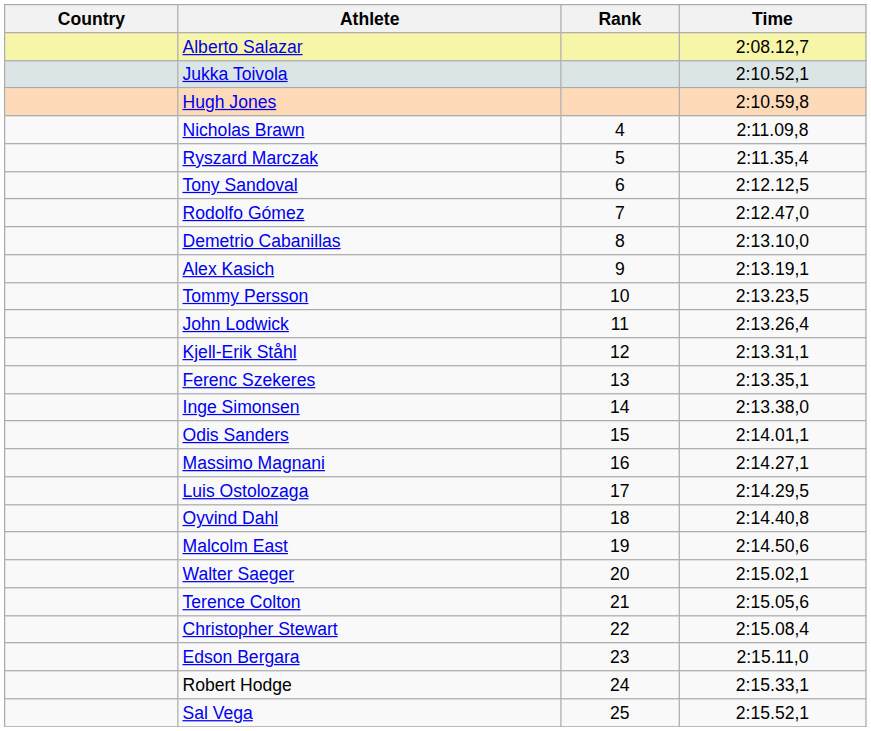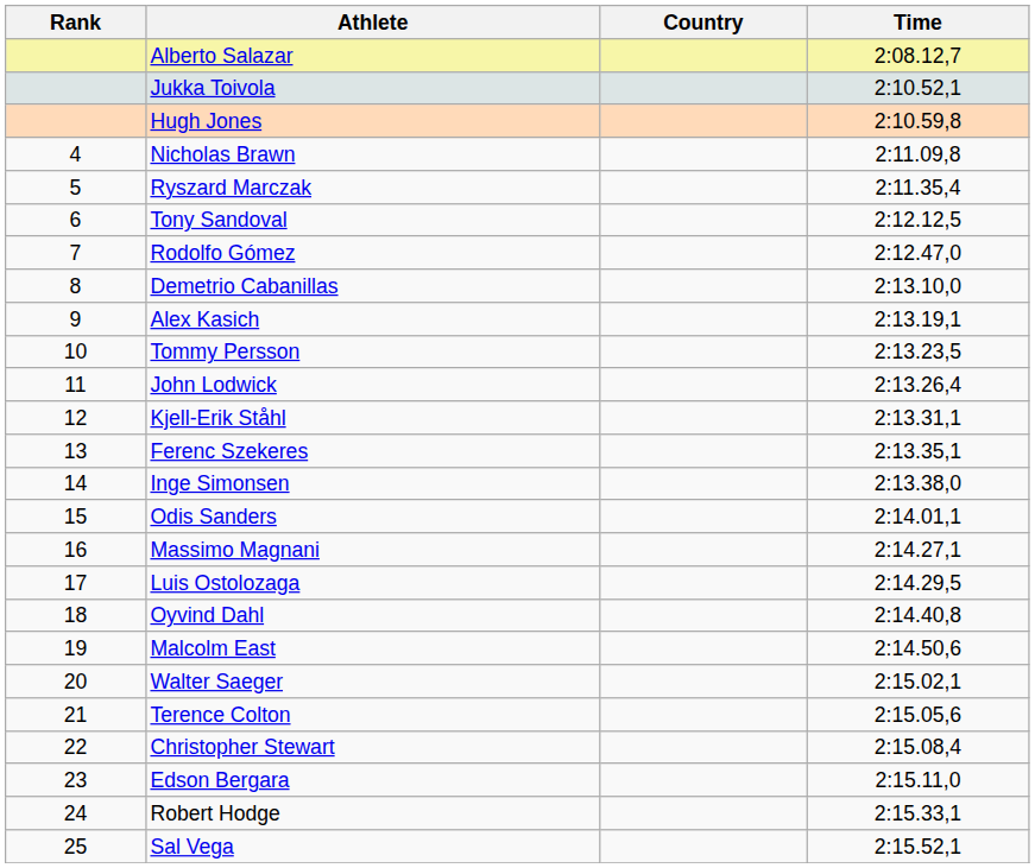 <table class="wikitable" width=80% style="font-size:90%; text-align:left;">
 <tr>
+<th>Rank</th>
+<th>Athlete</th>
 <th>Country</th>
-<th>Athlete</th>
-<th>Rank</th>
 <th>Time</th>
 </tr>
 <tr bgcolor="#F7F6A8">
+<td align=center></td>
+<td><a href='#'>Alberto Salazar</a></td>
 <td></td>
-<td><a href='#'>Alberto Salazar</a></td>
-<td align=center></td>
 <td align="center">2:08.12,7</td>
 </tr>
 <tr bgcolor="#DCE5E5">
+<td align=center></td>
+<td><a href='#'>Jukka Toivola</a></td>
 <td></td>
-<td><a href='#'>Jukka Toivola</a></td>
-<td align=center></td>
 <td align="center">2:10.52,1</td>
 </tr>
 <tr bgcolor="#FFDAB9">
+<td align=center></td>
+<td><a href='#'>Hugh Jones</a></td>
 <td></td>
-<td><a href='#'>Hugh Jones</a></td>
-<td align=center></td>
 <td align="center">2:10.59,8</td>
 </tr>
 <tr>
+<td align=center>4</td>
+<td><a href='#'>Nicholas Brawn</a></td>
 <td></td>
-<td><a href='#'>Nicholas Brawn</a></td>
-<td align=center>4</td>
 <td align="center">2:11.09,8</td>
 </tr>
 <tr>
+<td align=center>5</td>
+<td><a href='#'>Ryszard Marczak</a></td>
 <td></td>
-<td><a href='#'>Ryszard Marczak</a></td>
-<td align=center>5</td>
 <td align="center">2:11.35,4</td>
 </tr>
 <tr>
+<td align=center>6</td>
+<td><a href='#'>Tony Sandoval</a></td>
 <td></td>
-<td><a href='#'>Tony Sandoval</a></td>
-<td align=center>6</td>
 <td align="center">2:12.12,5</td>
 </tr>
 <tr>
+<td align=center>7</td>
+<td><a href='#'>Rodolfo Gómez</a></td>
 <td></td>
-<td><a href='#'>Rodolfo Gómez</a></td>
-<td align=center>7</td>
 <td align="center">2:12.47,0</td>
 </tr>
 <tr>
+<td align=center>8</td>
+<td><a href='#'>Demetrio Cabanillas</a></td>
 <td></td>
-<td><a href='#'>Demetrio Cabanillas</a></td>
-<td align=center>8</td>
 <td align="center">2:13.10,0</td>
 </tr>
 <tr>
+<td align=center>9</td>
+<td><a href='#'>Alex Kasich</a></td>
 <td></td>
-<td><a href='#'>Alex Kasich</a></td>
-<td align=center>9</td>
 <td align="center">2:13.19,1</td>
 </tr>
 <tr>
+<td align=center>10</td>
+<td><a href='#'>Tommy Persson</a></td>
 <td></td>
-<td><a href='#'>Tommy Persson</a></td>
-<td align=center>10</td>
 <td align="center">2:13.23,5</td>
 </tr>
 <tr>
+<td align=center>11</td>
+<td><a href='#'>John Lodwick</a></td>
 <td></td>
-<td><a href='#'>John Lodwick</a></td>
-<td align=center>11</td>
 <td align="center">2:13.26,4</td>
 </tr>
 <tr>
+<td align=center>12</td>
+<td><a href='#'>Kjell-Erik Ståhl</a></td>
 <td></td>
-<td><a href='#'>Kjell-Erik Ståhl</a></td>
-<td align=center>12</td>
 <td align="center">2:13.31,1</td>
 </tr>
 <tr>
+<td align=center>13</td>
+<td><a href='#'>Ferenc Szekeres</a></td>
 <td></td>
-<td><a href='#'>Ferenc Szekeres</a></td>
-<td align=center>13</td>
 <td align="center">2:13.35,1</td>
 </tr>
 <tr>
+<td align=center>14</td>
+<td><a href='#'>Inge Simonsen</a></td>
 <td></td>
-<td><a href='#'>Inge Simonsen</a></td>
-<td align=center>14</td>
 <td align="center">2:13.38,0</td>
 </tr>
 <tr>
+<td align=center>15</td>
+<td><a href='#'>Odis Sanders</a></td>
 <td></td>
-<td><a href='#'>Odis Sanders</a></td>
-<td align=center>15</td>
 <td align="center">2:14.01,1</td>
 </tr>
 <tr>
+<td align=center>16</td>
+<td><a href='#'>Massimo Magnani</a></td>
 <td></td>
-<td><a href='#'>Massimo Magnani</a></td>
-<td align=center>16</td>
 <td align="center">2:14.27,1</td>
 </tr>
 <tr>
+<td align=center>17</td>
+<td><a href='#'>Luis Ostolozaga</a></td>
 <td></td>
-<td><a href='#'>Luis Ostolozaga</a></td>
-<td align=center>17</td>
 <td align="center">2:14.29,5</td>
 </tr>
 <tr>
+<td align=center>18</td>
+<td><a href='#'>Oyvind Dahl</a></td>
 <td></td>
-<td><a href='#'>Oyvind Dahl</a></td>
-<td align=center>18</td>
 <td align="center">2:14.40,8</td>
 </tr>
 <tr>
+<td align=center>19</td>
+<td><a href='#'>Malcolm East</a></td>
 <td></td>
-<td><a href='#'>Malcolm East</a></td>
-<td align=center>19</td>
 <td align="center">2:14.50,6</td>
 </tr>
 <tr>
+<td align=center>20</td>
+<td><a href='#'>Walter Saeger</a></td>
 <td></td>
-<td><a href='#'>Walter Saeger</a></td>
-<td align=center>20</td>
 <td align="center">2:15.02,1</td>
 </tr>
 <tr>
+<td align=center>21</td>
+<td><a href='#'>Terence Colton</a></td>
 <td></td>
-<td><a href='#'>Terence Colton</a></td>
-<td align=center>21</td>
 <td align="center">2:15.05,6</td>
 </tr>
 <tr>
+<td align=center>22</td>
+<td><a href='#'>Christopher Stewart</a></td>
 <td></td>
-<td><a href='#'>Christopher Stewart</a></td>
-<td align=center>22</td>
 <td align="center">2:15.08,4</td>
 </tr>
 <tr>
+<td align=center>23</td>
+<td><a href='#'>Edson Bergara</a></td>
 <td></td>
-<td><a href='#'>Edson Bergara</a></td>
-<td align=center>23</td>
 <td align="center">2:15.11,0</td>
 </tr>
 <tr>
+<td align=center>24</td>
+<td>Robert Hodge</td>
 <td></td>
-<td>Robert Hodge</td>
-<td align=center>24</td>
 <td align="center">2:15.33,1</td>
 </tr>
 <tr>
+<td align=center>25</td>
+<td><a href='#'>Sal Vega</a></td>
 <td></td>
-<td><a href='#'>Sal Vega</a></td>
-<td align=center>25</td>
 <td align="center">2:15.52,1</td>
 </tr>
 </table>
